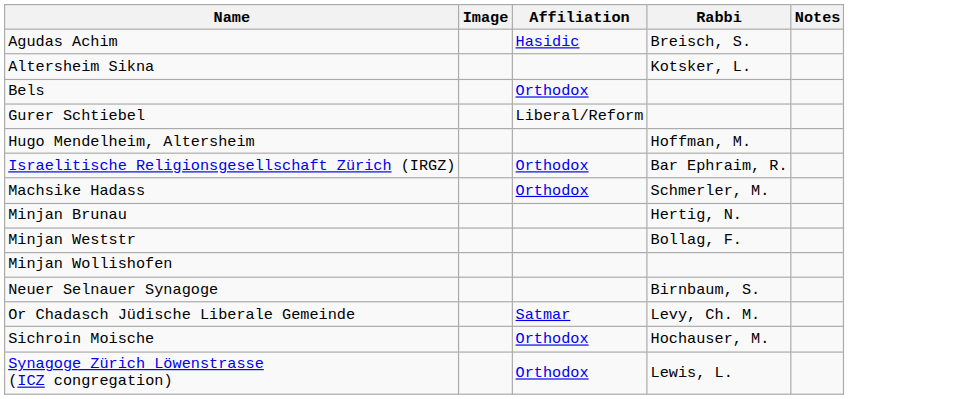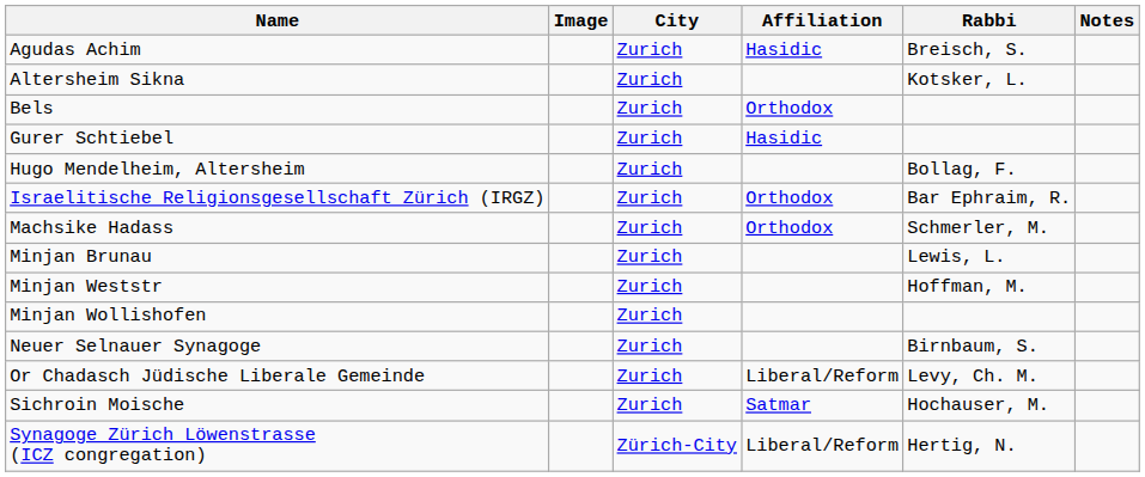 <table class="wikitable sortable">
 <tr>
 <th>Name</th>
 <th class="unsortable">Image</th>
+<th>City</th>
 <th>Affiliation</th>
 <th>Rabbi</th>
 <th>Notes</th>
 </tr>
 <tr>
 <td>Agudas Achim</td>
 <td></td>
+<td><a href='#'>Zurich</a></td>
 <td><a href='#'>Hasidic</a></td>
 <td>Breisch, S.</td>
 <td></td>
 </tr>
 <tr>
 <td>Altersheim Sikna</td>
 <td></td>
+<td><a href='#'>Zurich</a></td>
 <td></td>
 <td>Kotsker, L.</td>
 <td></td>
 </tr>
 <tr>
 <td>Bels</td>
 <td></td>
+<td><a href='#'>Zurich</a></td>
 <td><a href='#'>Orthodox</a></td>
 <td></td>
 <td></td>
 </tr>
 <tr>
 <td>Gurer Schtiebel</td>
 <td></td>
-<td>Liberal/Reform</td>
+<td><a href='#'>Zurich</a></td>
+<td><a href='#'>Hasidic</a></td>
 <td></td>
 <td></td>
 </tr>
 <tr>
 <td>Hugo Mendelheim, Altersheim</td>
 <td></td>
+<td><a href='#'>Zurich</a></td>
 <td></td>
-<td>Hoffman, M.</td>
+<td>Bollag, F.</td>
 <td></td>
 </tr>
 <tr>
 <td><a href='#'>Israelitische Religionsgesellschaft Zürich</a> (IRGZ)</td>
 <td></td>
+<td><a href='#'>Zurich</a></td>
 <td><a href='#'>Orthodox</a></td>
 <td>Bar Ephraim, R.</td>
 <td></td>
 </tr>
 <tr>
 <td>Machsike Hadass</td>
 <td></td>
+<td><a href='#'>Zurich</a></td>
 <td><a href='#'>Orthodox</a></td>
 <td>Schmerler, M.</td>
 <td></td>
 </tr>
 <tr>
 <td>Minjan Brunau</td>
 <td></td>
+<td><a href='#'>Zurich</a></td>
 <td></td>
-<td>Hertig, N.</td>
+<td>Lewis, L.</td>
 <td></td>
 </tr>
 <tr>
 <td>Minjan Weststr</td>
 <td></td>
+<td><a href='#'>Zurich</a></td>
 <td></td>
-<td>Bollag, F.</td>
+<td>Hoffman, M.</td>
 <td></td>
 </tr>
 <tr>
 <td>Minjan Wollishofen</td>
 <td></td>
+<td><a href='#'>Zurich</a></td>
 <td></td>
 <td></td>
 <td></td>
 </tr>
 <tr>
 <td>Neuer Selnauer Synagoge</td>
 <td></td>
+<td><a href='#'>Zurich</a></td>
 <td></td>
 <td>Birnbaum, S.</td>
 <td></td>
 </tr>
 <tr>
 <td>Or Chadasch Jüdische Liberale Gemeinde</td>
 <td></td>
-<td><a href='#'>Satmar</a></td>
+<td><a href='#'>Zurich</a></td>
+<td>Liberal/Reform</td>
 <td>Levy, Ch. M.</td>
 <td></td>
 </tr>
 <tr>
 <td>Sichroin Moische</td>
 <td></td>
-<td><a href='#'>Orthodox</a></td>
+<td><a href='#'>Zurich</a></td>
+<td><a href='#'>Satmar</a></td>
 <td>Hochauser, M.</td>
 <td></td>
 </tr>
 <tr>
 <td><a href='#'>Synagoge Zürich Löwenstrasse</a><br>(<a href='#'>ICZ</a> congregation)</td>
 <td></td>
-<td><a href='#'>Orthodox</a></td>
-<td>Lewis, L.</td>
+<td><a href='#'>Zürich-City</a></td>
+<td>Liberal/Reform</td>
+<td>Hertig, N.</td>
 <td></td>
 </tr>
 </table>
